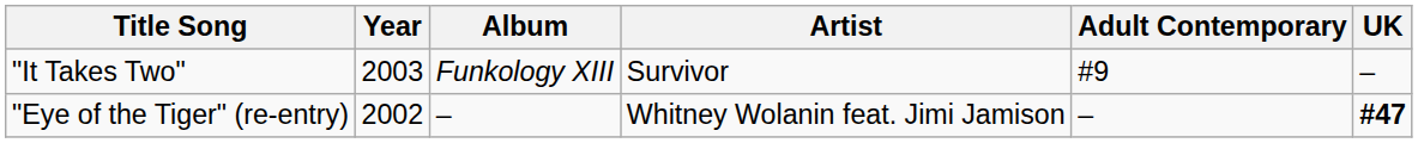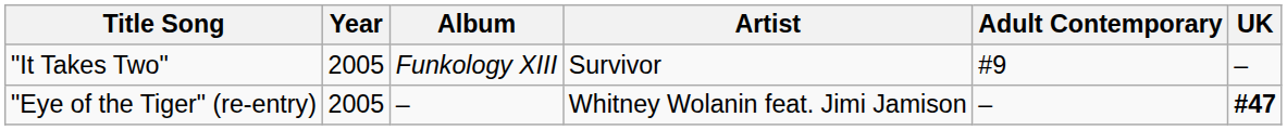 <table class="wikitable">
 <tr>
 <th>Title Song</th>
 <th>Year</th>
 <th>Album</th>
 <th>Artist</th>
 <th>Adult Contemporary</th>
 <th>UK</th>
 </tr>
 <tr>
 <td>"It Takes Two"</td>
-<td>2003</td>
+<td>2005</td>
 <td><em>Funkology XIII</em></td>
 <td>Survivor</td>
 <td>#9</td>
 <td>–</td>
 </tr>
 <tr>
 <td>"Eye of the Tiger" (re-entry)</td>
-<td>2002</td>
+<td>2005</td>
 <td>–</td>
 <td>Whitney Wolanin feat. Jimi Jamison</td>
 <td>–</td>
 <td><strong>#47</strong></td>
 </tr>
 </table>
